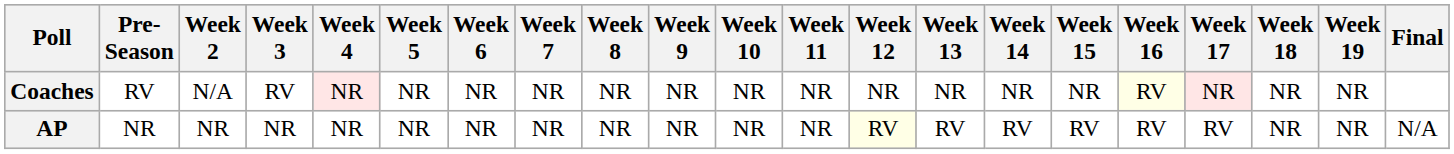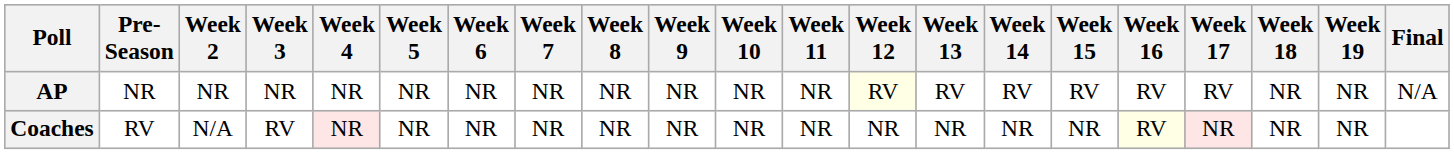 <table class="wikitable" style="white-space:nowrap;font-size:90%">
 <tr>
 <th>Poll</th>
 <th>Pre-<br>Season</th>
 <th>Week<br>2</th>
 <th>Week<br>3</th>
 <th>Week<br>4</th>
 <th>Week<br>5</th>
 <th>Week<br>6</th>
 <th>Week<br>7</th>
 <th>Week<br>8</th>
 <th>Week<br>9</th>
 <th>Week<br>10</th>
 <th>Week<br>11</th>
 <th>Week<br>12</th>
 <th>Week<br>13</th>
 <th>Week<br>14</th>
 <th>Week<br>15</th>
 <th>Week<br>16</th>
 <th>Week<br>17</th>
 <th>Week<br>18</th>
 <th>Week<br>19</th>
 <th>Final</th>
 </tr>
 <tr style="text-align:center;">
+<th>AP</th>
+<td style="background:#FFF;">NR</td>
+<td style="background:#FFF;">NR</td>
+<td style="background:#FFF;">NR</td>
+<td style="background:#FFF;">NR</td>
+<td style="background:#FFF;">NR</td>
+<td style="background:#FFF;">NR</td>
+<td style="background:#FFF;">NR</td>
+<td style="background:#FFF;">NR</td>
+<td style="background:#FFF;">NR</td>
+<td style="background:#FFF;">NR</td>
+<td style="background:#FFF;">NR</td>
+<td style="background:#FFFFE6;">RV</td>
+<td style="background:#FFF;">RV</td>
+<td style="background:#FFF;">RV</td>
+<td style="background:#FFF;">RV</td>
+<td style="background:#FFF;">RV</td>
+<td style="background:#FFF;">RV</td>
+<td style="background:#FFF;">NR</td>
+<td style="background:#FFF;">NR</td>
+<td style="background:#FFF;">N/A</td>
+</tr>
+<tr style="text-align:center;">
 <th>Coaches</th>
 <td style="background:#FFF;">RV</td>
 <td style="background:#FFF;">N/A</td>
 <td style="background:#FFF;">RV</td>
 <td style="background:#FFE6E6;">NR</td>
 <td style="background:#FFF;">NR</td>
 <td style="background:#FFF;">NR</td>
 <td style="background:#FFF;">NR</td>
 <td style="background:#FFF;">NR</td>
 <td style="background:#FFF;">NR</td>
 <td style="background:#FFF;">NR</td>
 <td style="background:#FFF;">NR</td>
 <td style="background:#FFF;">NR</td>
 <td style="background:#FFF;">NR</td>
 <td style="background:#FFF;">NR</td>
 <td style="background:#FFF;">NR</td>
 <td style="background:#FFFFE6;">RV</td>
 <td style="background:#FFE6E6;">NR</td>
 <td style="background:#FFF;">NR</td>
 <td style="background:#FFF;">NR</td>
 <td style="background:#FFF;"></td>
 </tr>
-<tr style="text-align:center;">
-<th>AP</th>
-<td style="background:#FFF;">NR</td>
-<td style="background:#FFF;">NR</td>
-<td style="background:#FFF;">NR</td>
-<td style="background:#FFF;">NR</td>
-<td style="background:#FFF;">NR</td>
-<td style="background:#FFF;">NR</td>
-<td style="background:#FFF;">NR</td>
-<td style="background:#FFF;">NR</td>
-<td style="background:#FFF;">NR</td>
-<td style="background:#FFF;">NR</td>
-<td style="background:#FFF;">NR</td>
-<td style="background:#FFFFE6;">RV</td>
-<td style="background:#FFF;">RV</td>
-<td style="background:#FFF;">RV</td>
-<td style="background:#FFF;">RV</td>
-<td style="background:#FFF;">RV</td>
-<td style="background:#FFF;">RV</td>
-<td style="background:#FFF;">NR</td>
-<td style="background:#FFF;">NR</td>
-<td style="background:#FFF;">N/A</td>
-</tr>
 </table>
